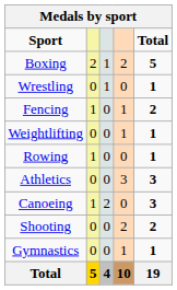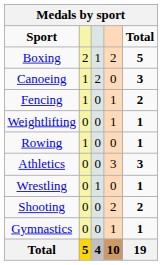 <table class="wikitable" style="font-size:95%">
 <tr style="background:#efefef;">
 <th colspan=5><strong>Medals by sport</strong></th>
 </tr>
 <tr align=center>
 <td><strong>Sport</strong></td>
 <td bgcolor=#f7f6a8></td>
 <td bgcolor=#dce5e5></td>
 <td bgcolor=#ffdab9></td>
 <td><strong>Total</strong></td>
 </tr>
 <tr align=center>
 <td><a href='#'>Boxing</a></td>
 <td style="background:#F7F6A8;">2</td>
 <td style="background:#DCE5E5;">1</td>
 <td style="background:#FFDAB9;">2</td>
 <td><strong>5</strong></td>
 </tr>
 <tr align=center>
-<td><a href='#'>Wrestling</a></td>
-<td style="background:#F7F6A8;">0</td>
-<td style="background:#DCE5E5;">1</td>
+<td><a href='#'>Canoeing</a></td>
+<td style="background:#F7F6A8;">1</td>
+<td style="background:#DCE5E5;">2</td>
 <td style="background:#FFDAB9;">0</td>
-<td><strong>1</strong></td>
+<td><strong>3</strong></td>
 </tr>
 <tr align=center>
 <td><a href='#'>Fencing</a></td>
 <td style="background:#F7F6A8;">1</td>
 <td style="background:#DCE5E5;">0</td>
 <td style="background:#FFDAB9;">1</td>
 <td><strong>2</strong></td>
 </tr>
 <tr align=center>
 <td><a href='#'>Weightlifting</a></td>
 <td style="background:#F7F6A8;">0</td>
 <td style="background:#DCE5E5;">0</td>
 <td style="background:#FFDAB9;">1</td>
 <td><strong>1</strong></td>
 </tr>
 <tr align=center>
 <td><a href='#'>Rowing</a></td>
 <td style="background:#F7F6A8;">1</td>
 <td style="background:#DCE5E5;">0</td>
 <td style="background:#FFDAB9;">0</td>
 <td><strong>1</strong></td>
 </tr>
 <tr align=center>
 <td><a href='#'>Athletics</a></td>
 <td style="background:#F7F6A8;">0</td>
 <td style="background:#DCE5E5;">0</td>
 <td style="background:#FFDAB9;">3</td>
 <td><strong>3</strong></td>
 </tr>
 <tr align=center>
-<td><a href='#'>Canoeing</a></td>
-<td style="background:#F7F6A8;">1</td>
-<td style="background:#DCE5E5;">2</td>
+<td><a href='#'>Wrestling</a></td>
+<td style="background:#F7F6A8;">0</td>
+<td style="background:#DCE5E5;">1</td>
 <td style="background:#FFDAB9;">0</td>
-<td><strong>3</strong></td>
+<td><strong>1</strong></td>
 </tr>
 <tr align=center>
 <td><a href='#'>Shooting</a></td>
 <td style="background:#F7F6A8;">0</td>
 <td style="background:#DCE5E5;">0</td>
 <td style="background:#FFDAB9;">2</td>
 <td><strong>2</strong></td>
 </tr>
 <tr align=center>
 <td><a href='#'>Gymnastics</a></td>
 <td style="background:#F7F6A8;">0</td>
 <td style="background:#DCE5E5;">0</td>
 <td style="background:#FFDAB9;">1</td>
 <td><strong>1</strong></td>
 </tr>
 <tr align=center>
 <th><strong>Total</strong></th>
 <th style="background:gold;"><strong>5</strong></th>
 <th style="background:silver;"><strong>4</strong></th>
 <th style="background:#c96;"><strong>10</strong></th>
 <th><strong>19</strong></th>
 </tr>
 </table>
